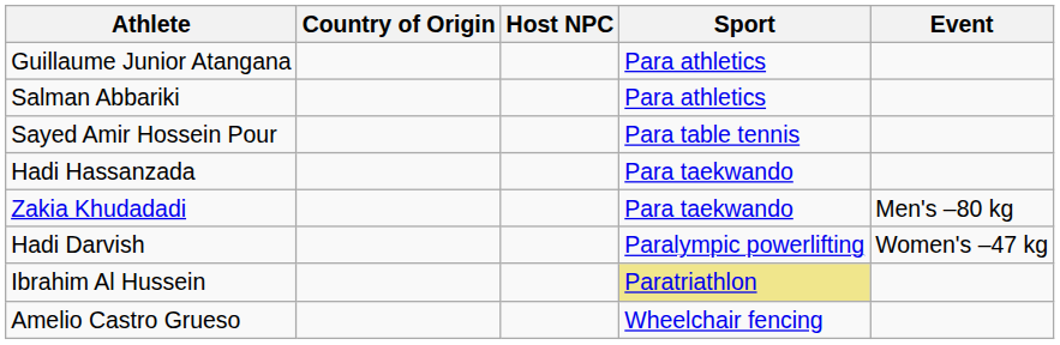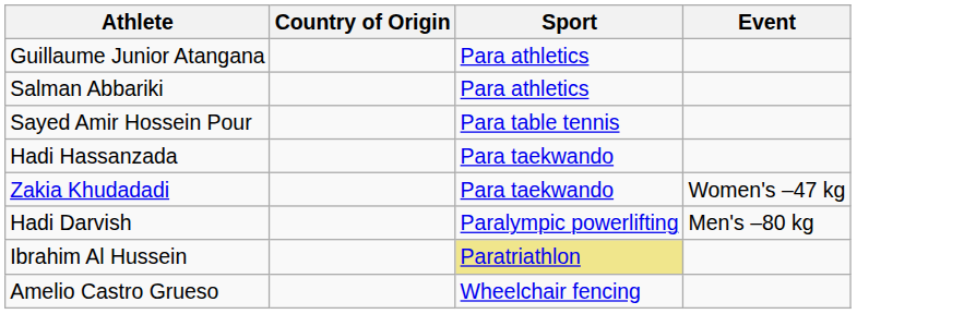 <table class="sortable wikitable" style="font-size:95%">
 <tr>
 <th>Athlete</th>
 <th>Country of Origin</th>
-<th>Host NPC</th>
 <th>Sport</th>
 <th>Event</th>
 </tr>
 <tr>
 <td>Guillaume Junior Atangana</td>
-<td></td>
 <td></td>
 <td><a href='#'>Para athletics</a></td>
 <td></td>
 </tr>
 <tr>
 <td>Salman Abbariki</td>
 <td></td>
-<td></td>
 <td><a href='#'>Para athletics</a></td>
 <td></td>
 </tr>
 <tr>
 <td>Sayed Amir Hossein Pour</td>
-<td></td>
 <td></td>
 <td><a href='#'>Para table tennis</a></td>
 <td></td>
 </tr>
 <tr>
 <td>Hadi Hassanzada</td>
 <td></td>
-<td></td>
 <td><a href='#'>Para taekwando</a></td>
 <td></td>
 </tr>
 <tr>
 <td><a href='#'>Zakia Khudadadi</a></td>
 <td></td>
-<td></td>
 <td><a href='#'>Para taekwando</a></td>
-<td>Men's –80 kg</td>
+<td>Women's –47 kg</td>
 </tr>
 <tr>
 <td>Hadi Darvish</td>
 <td></td>
-<td></td>
 <td><a href='#'>Paralympic powerlifting</a></td>
-<td>Women's –47 kg</td>
+<td>Men's –80 kg</td>
 </tr>
 <tr>
 <td>Ibrahim Al Hussein</td>
-<td></td>
 <td></td>
 <td style="background: khaki;"><a href='#'>Paratriathlon</a></td>
 <td></td>
 </tr>
 <tr>
 <td>Amelio Castro Grueso</td>
 <td></td>
-<td></td>
 <td><a href='#'>Wheelchair fencing</a></td>
 <td></td>
 </tr>
 </table>
